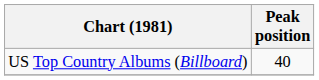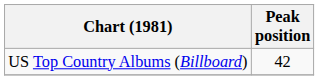 <table class="wikitable plainrowheaders" style="text-align:center">
 <tr>
 <th scope="col">Chart (1981)</th>
 <th scope="col">Peak<br> position</th>
 </tr>
 <tr>
 <td>US <a href='#'>Top Country Albums</a> (<em><a href='#'>Billboard</a></em>)</td>
-<td>40</td>
+<td>42</td>
 </tr>
 <tr>
 </tr>
 </table>
